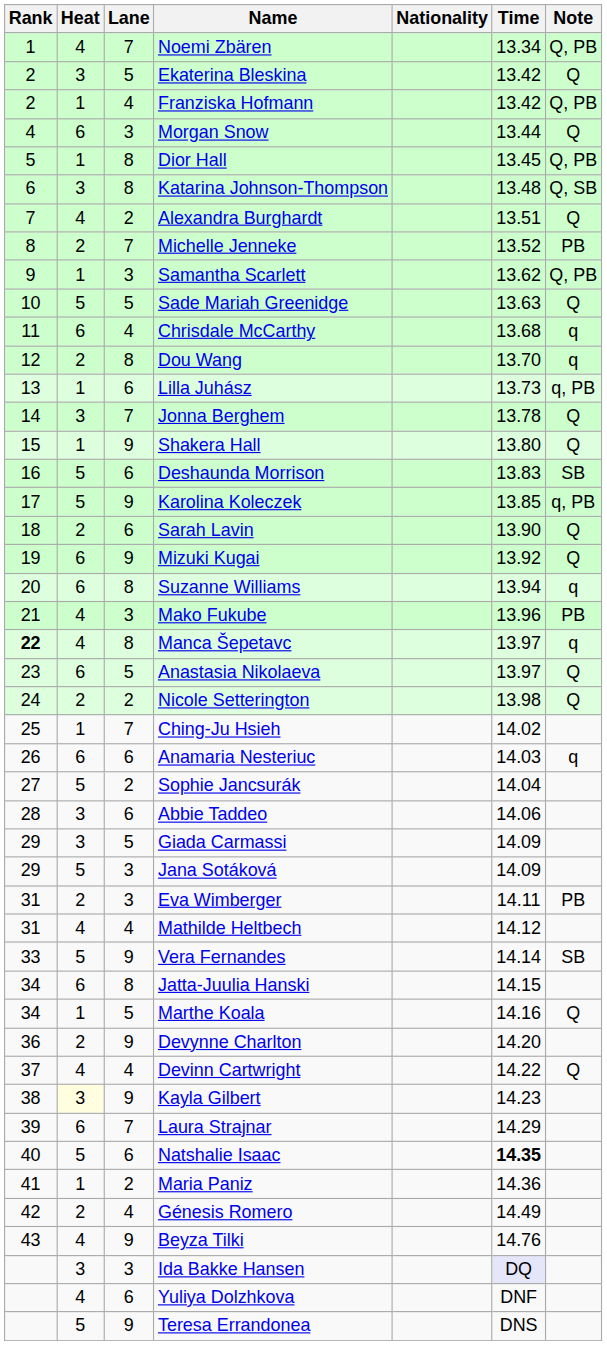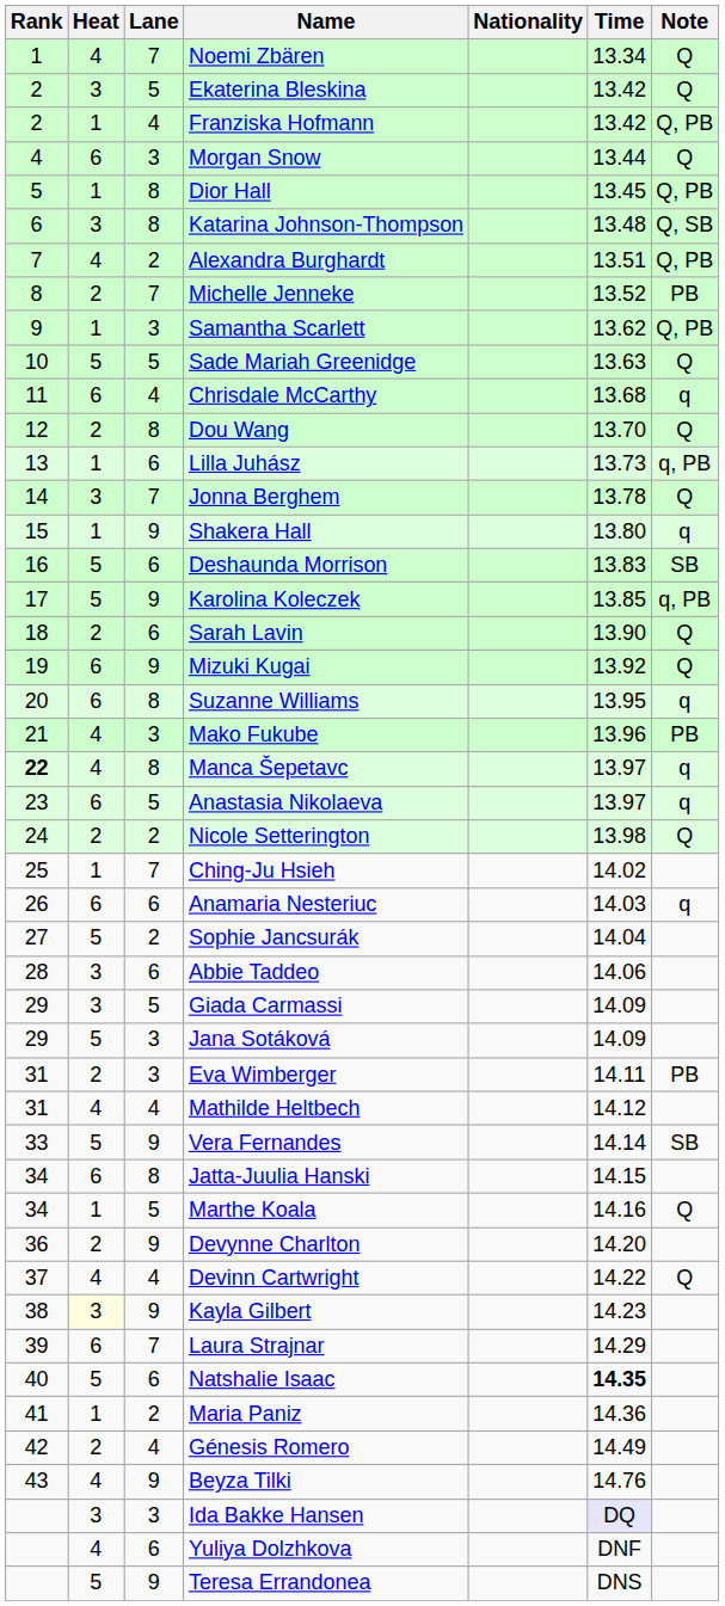 <table class="wikitable sortable" style="text-align:center">
 <tr>
 <th>Rank</th>
 <th>Heat</th>
 <th>Lane</th>
 <th>Name</th>
 <th>Nationality</th>
 <th>Time</th>
 <th>Note</th>
 </tr>
 <tr bgcolor=ccffcc>
 <td>1</td>
 <td>4</td>
 <td>7</td>
 <td align=left><a href='#'>Noemi Zbären</a></td>
 <td align=left></td>
 <td>13.34</td>
-<td>Q, PB</td>
+<td>Q</td>
 </tr>
 <tr bgcolor=ccffcc>
 <td>2</td>
 <td>3</td>
 <td>5</td>
 <td align=left><a href='#'>Ekaterina Bleskina</a></td>
 <td align=left></td>
 <td>13.42</td>
 <td>Q</td>
 </tr>
 <tr bgcolor=ccffcc>
 <td>2</td>
 <td>1</td>
 <td>4</td>
 <td align=left><a href='#'>Franziska Hofmann</a></td>
 <td align=left></td>
 <td>13.42</td>
 <td>Q, PB</td>
 </tr>
 <tr bgcolor=ccffcc>
 <td>4</td>
 <td>6</td>
 <td>3</td>
 <td align=left><a href='#'>Morgan Snow</a></td>
 <td align=left></td>
 <td>13.44</td>
 <td>Q</td>
 </tr>
 <tr bgcolor=ccffcc>
 <td>5</td>
 <td>1</td>
 <td>8</td>
 <td align=left><a href='#'>Dior Hall</a></td>
 <td align=left></td>
 <td>13.45</td>
 <td>Q, PB</td>
 </tr>
 <tr bgcolor=ccffcc>
 <td>6</td>
 <td>3</td>
 <td>8</td>
 <td align=left><a href='#'>Katarina Johnson-Thompson</a></td>
 <td align=left></td>
 <td>13.48</td>
 <td>Q, SB</td>
 </tr>
 <tr bgcolor=ccffcc>
 <td>7</td>
 <td>4</td>
 <td>2</td>
 <td align=left><a href='#'>Alexandra Burghardt</a></td>
 <td align=left></td>
 <td>13.51</td>
-<td>Q</td>
+<td>Q, PB</td>
 </tr>
 <tr bgcolor=ccffcc>
 <td>8</td>
 <td>2</td>
 <td>7</td>
 <td align=left><a href='#'>Michelle Jenneke</a></td>
 <td align=left></td>
 <td>13.52</td>
 <td>PB</td>
 </tr>
 <tr bgcolor=ccffcc>
 <td>9</td>
 <td>1</td>
 <td>3</td>
 <td align=left><a href='#'>Samantha Scarlett</a></td>
 <td align=left></td>
 <td>13.62</td>
 <td>Q, PB</td>
 </tr>
 <tr bgcolor=ccffcc>
 <td>10</td>
 <td>5</td>
 <td>5</td>
 <td align=left><a href='#'>Sade Mariah Greenidge</a></td>
 <td align=left></td>
 <td>13.63</td>
 <td>Q</td>
 </tr>
 <tr bgcolor=ccffcc>
 <td>11</td>
 <td>6</td>
 <td>4</td>
 <td align=left><a href='#'>Chrisdale McCarthy</a></td>
 <td align=left></td>
 <td>13.68</td>
 <td>q</td>
 </tr>
 <tr bgcolor=ccffcc>
 <td>12</td>
 <td>2</td>
 <td>8</td>
 <td align=left><a href='#'>Dou Wang</a></td>
 <td align=left></td>
 <td>13.70</td>
-<td>q</td>
+<td>Q</td>
 </tr>
 <tr bgcolor=ddffdd>
 <td>13</td>
 <td>1</td>
 <td>6</td>
 <td align=left><a href='#'>Lilla Juhász</a></td>
 <td align=left></td>
 <td>13.73</td>
 <td>q, PB</td>
 </tr>
 <tr bgcolor=ccffcc>
 <td>14</td>
 <td>3</td>
 <td>7</td>
 <td align=left><a href='#'>Jonna Berghem</a></td>
 <td align=left></td>
 <td>13.78</td>
 <td>Q</td>
 </tr>
 <tr bgcolor=ddffdd>
 <td>15</td>
 <td>1</td>
 <td>9</td>
 <td align=left><a href='#'>Shakera Hall</a></td>
 <td align=left></td>
 <td>13.80</td>
-<td>Q</td>
+<td>q</td>
 </tr>
 <tr bgcolor=ccffcc>
 <td>16</td>
 <td>5</td>
 <td>6</td>
 <td align=left><a href='#'>Deshaunda Morrison</a></td>
 <td align=left></td>
 <td>13.83</td>
 <td>SB</td>
 </tr>
 <tr bgcolor=ccffcc>
 <td>17</td>
 <td>5</td>
 <td>9</td>
 <td align=left><a href='#'>Karolina Koleczek</a></td>
 <td align=left></td>
 <td>13.85</td>
 <td>q, PB</td>
 </tr>
 <tr bgcolor=ccffcc>
 <td>18</td>
 <td>2</td>
 <td>6</td>
 <td align=left><a href='#'>Sarah Lavin</a></td>
 <td align=left></td>
 <td>13.90</td>
 <td>Q</td>
 </tr>
 <tr bgcolor=ccffcc>
 <td>19</td>
 <td>6</td>
 <td>9</td>
 <td align=left><a href='#'>Mizuki Kugai</a></td>
 <td align=left></td>
 <td>13.92</td>
 <td>Q</td>
 </tr>
 <tr bgcolor=ddffdd>
 <td>20</td>
 <td>6</td>
 <td>8</td>
 <td align=left><a href='#'>Suzanne Williams</a></td>
 <td align=left></td>
-<td>13.94</td>
+<td>13.95</td>
 <td>q</td>
 </tr>
 <tr bgcolor=ccffcc>
 <td>21</td>
 <td>4</td>
 <td>3</td>
 <td align=left><a href='#'>Mako Fukube</a></td>
 <td align=left></td>
 <td>13.96</td>
 <td>PB</td>
 </tr>
 <tr bgcolor=ddffdd>
 <td><strong>22</strong></td>
 <td>4</td>
 <td>8</td>
 <td align=left><a href='#'>Manca Šepetavc</a></td>
 <td align=left></td>
 <td>13.97</td>
 <td>q</td>
 </tr>
 <tr bgcolor=ddffdd>
 <td>23</td>
 <td>6</td>
 <td>5</td>
 <td align=left><a href='#'>Anastasia Nikolaeva</a></td>
 <td align=left></td>
 <td>13.97</td>
-<td>Q</td>
+<td>q</td>
 </tr>
 <tr bgcolor=ddffdd>
 <td>24</td>
 <td>2</td>
 <td>2</td>
 <td align=left><a href='#'>Nicole Setterington</a></td>
 <td align=left></td>
 <td>13.98</td>
 <td>Q</td>
 </tr>
 <tr>
 <td>25</td>
 <td>1</td>
 <td>7</td>
 <td align=left><a href='#'>Ching-Ju Hsieh</a></td>
 <td align=left></td>
 <td>14.02</td>
 <td></td>
 </tr>
 <tr>
 <td>26</td>
 <td>6</td>
 <td>6</td>
 <td align=left><a href='#'>Anamaria Nesteriuc</a></td>
 <td align=left></td>
 <td>14.03</td>
 <td>q</td>
 </tr>
 <tr>
 <td>27</td>
 <td>5</td>
 <td>2</td>
 <td align=left><a href='#'>Sophie Jancsurák</a></td>
 <td align=left></td>
 <td>14.04</td>
 <td></td>
 </tr>
 <tr>
 <td>28</td>
 <td>3</td>
 <td>6</td>
 <td align=left><a href='#'>Abbie Taddeo</a></td>
 <td align=left></td>
 <td>14.06</td>
 <td></td>
 </tr>
 <tr>
 <td>29</td>
 <td>3</td>
 <td>5</td>
 <td align=left><a href='#'>Giada Carmassi</a></td>
 <td align=left></td>
 <td>14.09</td>
 <td></td>
 </tr>
 <tr>
 <td>29</td>
 <td>5</td>
 <td>3</td>
 <td align=left><a href='#'>Jana Sotáková</a></td>
 <td align=left></td>
 <td>14.09</td>
 <td></td>
 </tr>
 <tr>
 <td>31</td>
 <td>2</td>
 <td>3</td>
 <td align=left><a href='#'>Eva Wimberger</a></td>
 <td align=left></td>
 <td>14.11</td>
 <td>PB</td>
 </tr>
 <tr>
 <td>31</td>
 <td>4</td>
 <td>4</td>
 <td align=left><a href='#'>Mathilde Heltbech</a></td>
 <td align=left></td>
 <td>14.12</td>
 <td></td>
 </tr>
 <tr>
 <td>33</td>
 <td>5</td>
 <td>9</td>
 <td align=left><a href='#'>Vera Fernandes</a></td>
 <td align=left></td>
 <td>14.14</td>
 <td>SB</td>
 </tr>
 <tr>
 <td>34</td>
 <td>6</td>
 <td>8</td>
 <td align=left><a href='#'>Jatta-Juulia Hanski</a></td>
 <td align=left></td>
 <td>14.15</td>
 <td></td>
 </tr>
 <tr>
 <td>34</td>
 <td>1</td>
 <td>5</td>
 <td align=left><a href='#'>Marthe Koala</a></td>
 <td align=left></td>
 <td>14.16</td>
 <td>Q</td>
 </tr>
 <tr>
 <td>36</td>
 <td>2</td>
 <td>9</td>
 <td align=left><a href='#'>Devynne Charlton</a></td>
 <td align=left></td>
 <td>14.20</td>
 <td></td>
 </tr>
 <tr>
 <td>37</td>
 <td>4</td>
 <td>4</td>
 <td align=left><a href='#'>Devinn Cartwright</a></td>
 <td align=left></td>
 <td>14.22</td>
 <td>Q</td>
 </tr>
 <tr>
 <td>38</td>
 <td style="background: lightyellow;">3</td>
 <td>9</td>
 <td align=left><a href='#'>Kayla Gilbert</a></td>
 <td align=left></td>
 <td>14.23</td>
 <td></td>
 </tr>
 <tr>
 <td>39</td>
 <td>6</td>
 <td>7</td>
 <td align=left><a href='#'>Laura Strajnar</a></td>
 <td align=left></td>
 <td>14.29</td>
 <td></td>
 </tr>
 <tr>
 <td>40</td>
 <td>5</td>
 <td>6</td>
 <td align=left><a href='#'>Natshalie Isaac</a></td>
 <td align=left></td>
 <td><strong>14.35</strong></td>
 <td></td>
 </tr>
 <tr>
 <td>41</td>
 <td>1</td>
 <td>2</td>
 <td align=left><a href='#'>Maria Paniz</a></td>
 <td align=left></td>
 <td>14.36</td>
 <td></td>
 </tr>
 <tr>
 <td>42</td>
 <td>2</td>
 <td>4</td>
 <td align=left><a href='#'>Génesis Romero</a></td>
 <td align=left></td>
 <td>14.49</td>
 <td></td>
 </tr>
 <tr>
 <td>43</td>
 <td>4</td>
 <td>9</td>
 <td align=left><a href='#'>Beyza Tilki</a></td>
 <td align=left></td>
 <td>14.76</td>
 <td></td>
 </tr>
 <tr>
 <td></td>
 <td>3</td>
 <td>3</td>
 <td align=left><a href='#'>Ida Bakke Hansen</a></td>
 <td align=left></td>
 <td style="background: lavender;">DQ</td>
 <td></td>
 </tr>
 <tr>
 <td></td>
 <td>4</td>
 <td>6</td>
 <td align=left><a href='#'>Yuliya Dolzhkova</a></td>
 <td align=left></td>
 <td>DNF</td>
 <td></td>
 </tr>
 <tr>
 <td></td>
 <td>5</td>
 <td>9</td>
 <td align=left><a href='#'>Teresa Errandonea</a></td>
 <td align=left></td>
 <td>DNS</td>
 <td></td>
 </tr>
 </table>
